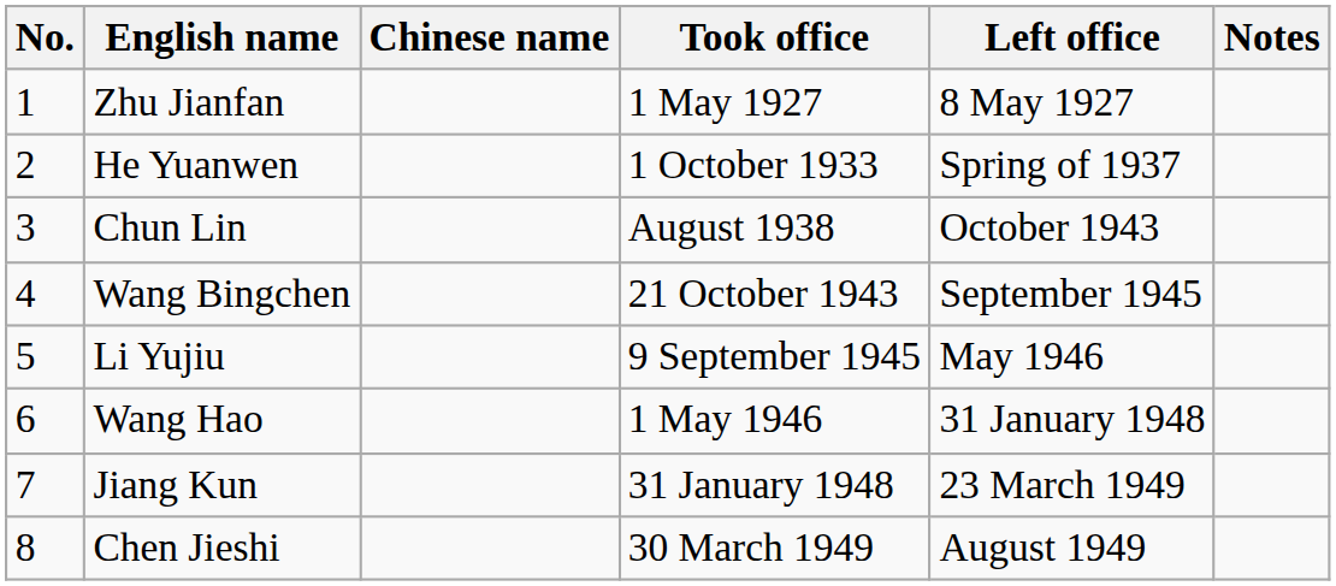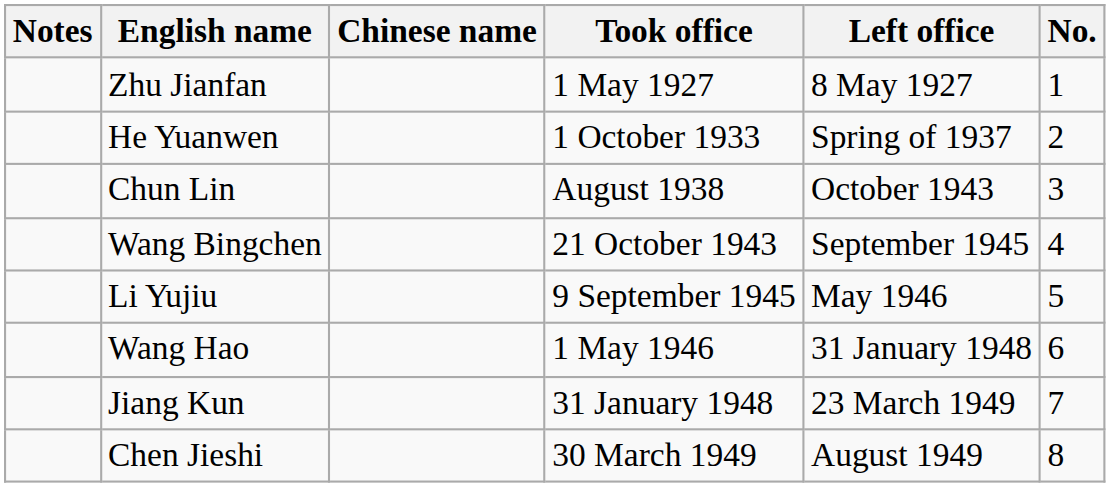 <table class="wikitable">
 <tr>
-<th>No.</th>
+<th>Notes</th>
 <th>English name</th>
 <th>Chinese name</th>
 <th>Took office</th>
 <th>Left office</th>
-<th>Notes</th>
+<th>No.</th>
 </tr>
 <tr>
-<td>1</td>
+<td></td>
 <td>Zhu Jianfan</td>
 <td></td>
 <td>1 May 1927</td>
 <td>8 May 1927</td>
-<td></td>
+<td>1</td>
 </tr>
 <tr>
-<td>2</td>
+<td></td>
 <td>He Yuanwen</td>
 <td></td>
 <td>1 October 1933</td>
 <td>Spring of 1937</td>
-<td></td>
+<td>2</td>
 </tr>
 <tr>
-<td>3</td>
+<td></td>
 <td>Chun Lin</td>
 <td></td>
 <td>August 1938</td>
 <td>October 1943</td>
-<td></td>
+<td>3</td>
 </tr>
 <tr>
-<td>4</td>
+<td></td>
 <td>Wang Bingchen</td>
 <td></td>
 <td>21 October 1943</td>
 <td>September 1945</td>
-<td></td>
+<td>4</td>
 </tr>
 <tr>
-<td>5</td>
+<td></td>
 <td>Li Yujiu</td>
 <td></td>
 <td>9 September 1945</td>
 <td>May 1946</td>
-<td></td>
+<td>5</td>
 </tr>
 <tr>
-<td>6</td>
+<td></td>
 <td>Wang Hao</td>
 <td></td>
 <td>1 May 1946</td>
 <td>31 January 1948</td>
-<td></td>
+<td>6</td>
 </tr>
 <tr>
-<td>7</td>
+<td></td>
 <td>Jiang Kun</td>
 <td></td>
 <td>31 January 1948</td>
 <td>23 March 1949</td>
-<td></td>
+<td>7</td>
 </tr>
 <tr>
-<td>8</td>
+<td></td>
 <td>Chen Jieshi</td>
 <td></td>
 <td>30 March 1949</td>
 <td>August 1949</td>
-<td></td>
+<td>8</td>
 </tr>
 </table>
